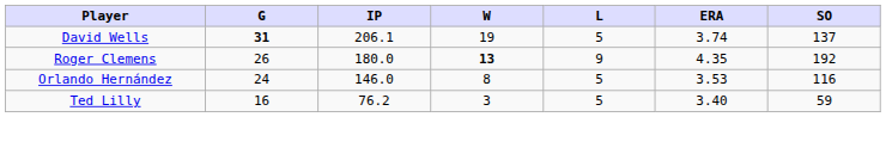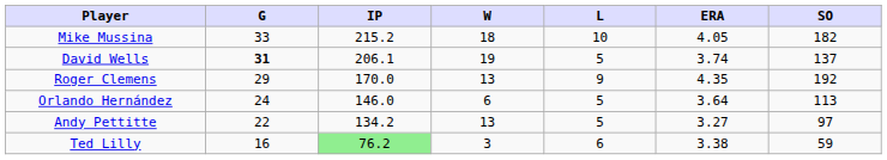 <table class="wikitable sortable">
 <tr>
 <th style="background:#ddf; width:16%;">Player</th>
 <th style="background:#ddf; width:9%;">G</th>
 <th style="background:#ddf; width:9%;">IP</th>
 <th style="background:#ddf; width:9%;">W</th>
 <th style="background:#ddf; width:9%;">L</th>
 <th style="background:#ddf; width:9%;">ERA</th>
 <th style="background:#ddf; width:9%;">SO</th>
+</tr>
+<tr style="text-align:center;">
+<td><a href='#'>Mike Mussina</a></td>
+<td>33</td>
+<td>215.2</td>
+<td>18</td>
+<td>10</td>
+<td>4.05</td>
+<td>182</td>
 </tr>
 <tr style="text-align:center;">
 <td><a href='#'>David Wells</a></td>
 <td><strong>31</strong></td>
 <td>206.1</td>
 <td>19</td>
 <td>5</td>
 <td>3.74</td>
 <td>137</td>
 </tr>
 <tr style="text-align:center;">
 <td><a href='#'>Roger Clemens</a></td>
-<td>26</td>
-<td>180.0</td>
-<td><strong>13</strong></td>
+<td>29</td>
+<td>170.0</td>
+<td>13</td>
 <td>9</td>
 <td>4.35</td>
 <td>192</td>
 </tr>
 <tr style="text-align:center;">
 <td><a href='#'>Orlando Hernández</a></td>
 <td>24</td>
 <td>146.0</td>
-<td>8</td>
+<td>6</td>
 <td>5</td>
-<td>3.53</td>
-<td>116</td>
+<td>3.64</td>
+<td>113</td>
+</tr>
+<tr style="text-align:center;">
+<td><a href='#'>Andy Pettitte</a></td>
+<td>22</td>
+<td>134.2</td>
+<td>13</td>
+<td>5</td>
+<td>3.27</td>
+<td>97</td>
 </tr>
 <tr style="text-align:center;">
 <td><a href='#'>Ted Lilly</a></td>
 <td>16</td>
-<td>76.2</td>
+<td style="background: lightgreen;">76.2</td>
 <td>3</td>
-<td>5</td>
-<td>3.40</td>
+<td>6</td>
+<td>3.38</td>
 <td>59</td>
 </tr>
 </table>
